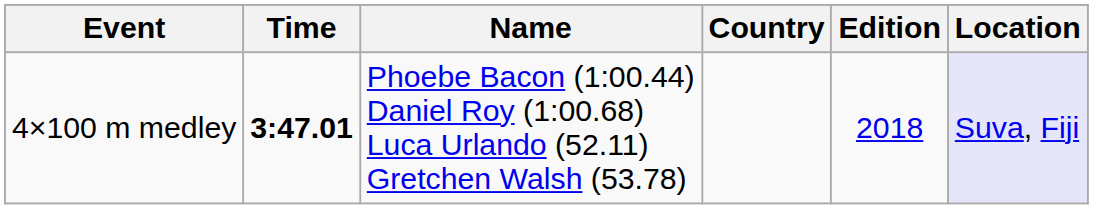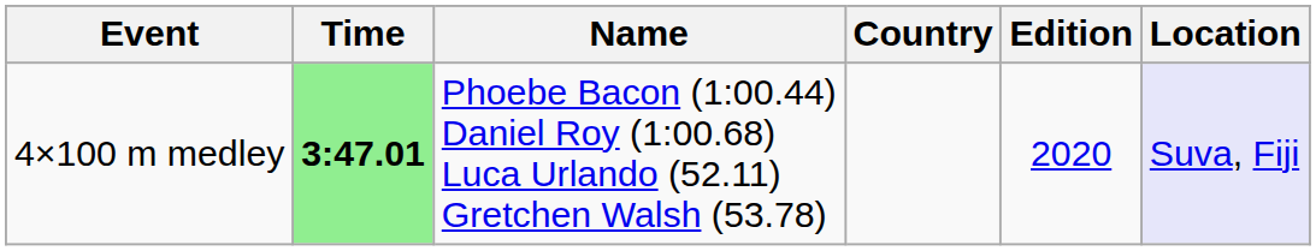 <table class="wikitable">
 <tr>
 <th>Event</th>
 <th>Time</th>
 <th>Name</th>
 <th>Country</th>
 <th>Edition</th>
 <th>Location</th>
 </tr>
 <tr>
 <td>4×100 m medley</td>
-<td style="text-align:center;"><strong>3:47.01</strong></td>
+<td style="background: lightgreen; text-align:center;"><strong>3:47.01</strong></td>
 <td><a href='#'>Phoebe Bacon</a> (1:00.44)<br><a href='#'>Daniel Roy</a> (1:00.68)<br><a href='#'>Luca Urlando</a> (52.11)<br><a href='#'>Gretchen Walsh</a> (53.78)</td>
 <td></td>
-<td style="text-align:center;"><a href='#'>2018</a></td>
+<td style="text-align:center;"><a href='#'>2020</a></td>
 <td style="background: lavender;"><a href='#'>Suva</a>, <a href='#'>Fiji</a></td>
 </tr>
 </table>
